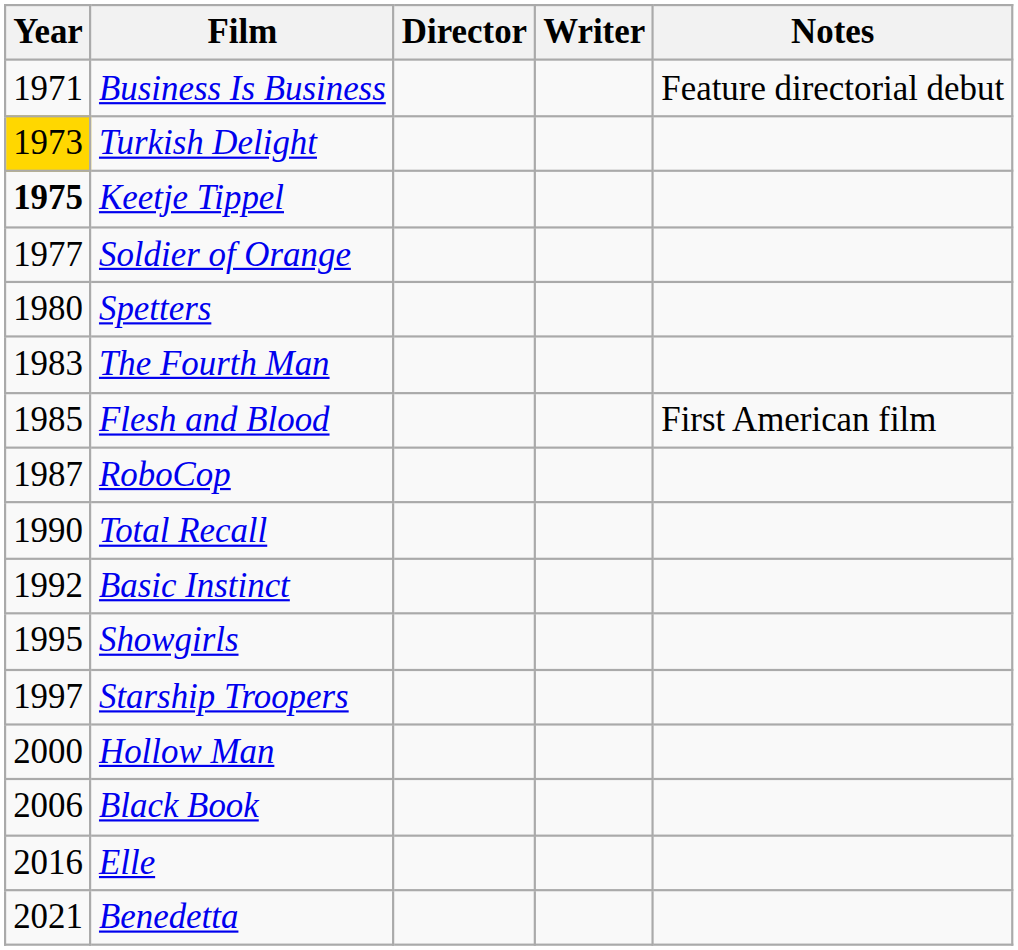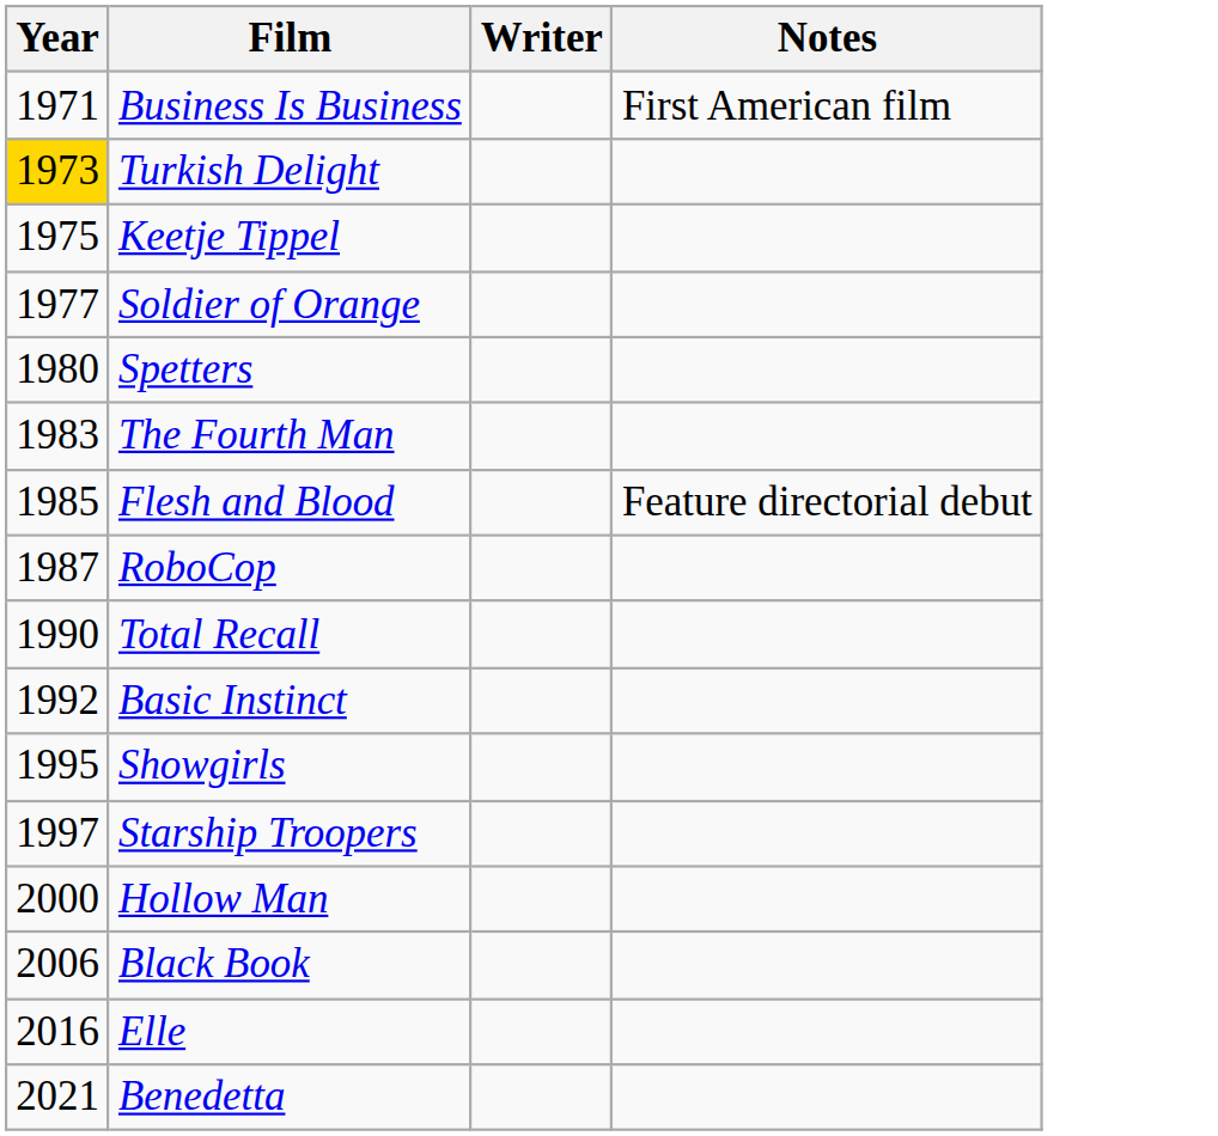 <table class="wikitable">
 <tr>
 <th>Year</th>
 <th>Film</th>
-<th>Director</th>
 <th>Writer</th>
 <th>Notes</th>
 </tr>
 <tr>
 <td>1971</td>
 <td><em><a href='#'>Business Is Business</a></em></td>
 <td></td>
-<td></td>
-<td>Feature directorial debut</td>
+<td>First American film</td>
 </tr>
 <tr>
 <td style="background: gold;">1973</td>
 <td><em><a href='#'>Turkish Delight</a></em></td>
 <td></td>
 <td></td>
-<td></td>
 </tr>
 <tr>
-<td><strong>1975</strong></td>
+<td>1975</td>
 <td><em><a href='#'>Keetje Tippel</a></em></td>
-<td></td>
 <td></td>
 <td></td>
 </tr>
 <tr>
 <td>1977</td>
 <td><em><a href='#'>Soldier of Orange</a></em></td>
 <td></td>
 <td></td>
-<td></td>
 </tr>
 <tr>
 <td>1980</td>
 <td><em><a href='#'>Spetters</a></em></td>
-<td></td>
 <td></td>
 <td></td>
 </tr>
 <tr>
 <td>1983</td>
 <td><em><a href='#'>The Fourth Man</a></em></td>
 <td></td>
 <td></td>
-<td></td>
 </tr>
 <tr>
 <td>1985</td>
 <td><em><a href='#'>Flesh and Blood</a></em></td>
 <td></td>
-<td></td>
-<td>First American film</td>
+<td>Feature directorial debut</td>
 </tr>
 <tr>
 <td>1987</td>
 <td><em><a href='#'>RoboCop</a></em></td>
-<td></td>
 <td></td>
 <td></td>
 </tr>
 <tr>
 <td>1990</td>
 <td><em><a href='#'>Total Recall</a></em></td>
 <td></td>
 <td></td>
-<td></td>
 </tr>
 <tr>
 <td>1992</td>
 <td><em><a href='#'>Basic Instinct</a></em></td>
-<td></td>
 <td></td>
 <td></td>
 </tr>
 <tr>
 <td>1995</td>
 <td><em><a href='#'>Showgirls</a></em></td>
 <td></td>
 <td></td>
-<td></td>
 </tr>
 <tr>
 <td>1997</td>
 <td><em><a href='#'>Starship Troopers</a></em></td>
-<td></td>
 <td></td>
 <td></td>
 </tr>
 <tr>
 <td>2000</td>
 <td><em><a href='#'>Hollow Man</a></em></td>
 <td></td>
 <td></td>
-<td></td>
 </tr>
 <tr>
 <td>2006</td>
 <td><em><a href='#'>Black Book</a></em></td>
-<td></td>
 <td></td>
 <td></td>
 </tr>
 <tr>
 <td>2016</td>
 <td><em><a href='#'>Elle</a></em></td>
 <td></td>
 <td></td>
-<td></td>
 </tr>
 <tr>
 <td>2021</td>
 <td><em><a href='#'>Benedetta</a></em></td>
 <td></td>
 <td></td>
-<td></td>
 </tr>
 </table>
